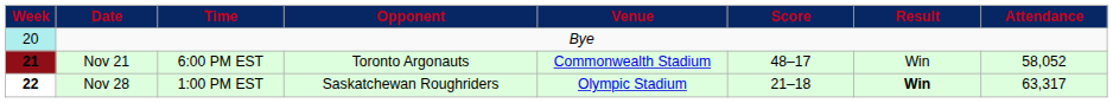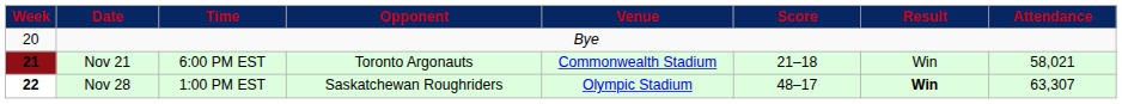 <table class="wikitable sortable">
 <tr>
 <th style="background:#072764;color:#c6011f;"  width="4%">Week</th>
 <th style="background:#072764;color:#c6011f;"  width="8%">Date</th>
 <th style="background:#072764;color:#c6011f;"  width="10%">Time</th>
 <th style="background:#072764;color:#c6011f;"  width="20%">Opponent</th>
 <th style="background:#072764;color:#c6011f;"  width="15%">Venue</th>
 <th style="background:#072764;color:#c6011f;"  width="10%">Score</th>
 <th style="background:#072764;color:#c6011f;"  width="10%">Result</th>
 <th style="background:#072764;color:#c6011f;"  width="10%">Attendance</th>
 </tr>
 <tr align="center">
-<td style="background: paleturquoise;">20</td>
+<td>20</td>
 <td colspan="7"><em>Bye</em></td>
 </tr>
 <tr align="center" bgcolor="#ddffdd">
 <td style="text-align:center; background:#900F17;"><span><strong>21</strong></span></td>
 <td>Nov 21</td>
 <td>6:00 PM EST</td>
 <td>Toronto Argonauts</td>
 <td><a href='#'>Commonwealth Stadium</a></td>
-<td>48–17</td>
+<td>21–18</td>
 <td>Win</td>
-<td>58,052</td>
+<td>58,021</td>
 </tr>
 <tr align="center" bgcolor="#ddffdd">
 <td style="text-align:center; background:white;"><span><strong>22</strong></span></td>
 <td>Nov 28</td>
 <td>1:00 PM EST</td>
 <td>Saskatchewan Roughriders</td>
 <td><a href='#'>Olympic Stadium</a></td>
-<td>21–18</td>
+<td>48–17</td>
 <td><strong>Win</strong></td>
-<td>63,317</td>
+<td>63,307</td>
 </tr>
 </table>
